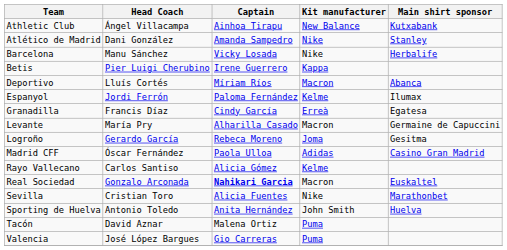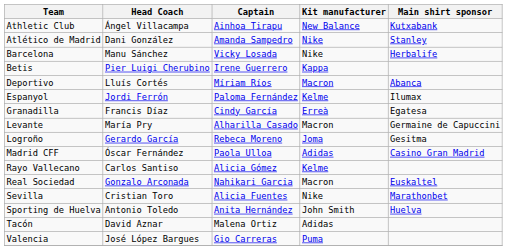 <table class="wikitable sortable" style="text-align: left;">
 <tr>
 <th>Team</th>
 <th>Head Coach</th>
 <th>Captain</th>
 <th>Kit manufacturer</th>
 <th>Main shirt sponsor</th>
 </tr>
 <tr>
 <td>Athletic Club</td>
 <td>Ángel Villacampa</td>
 <td><a href='#'>Ainhoa Tirapu</a></td>
 <td><a href='#'>New Balance</a></td>
 <td><a href='#'>Kutxabank</a></td>
 </tr>
 <tr>
 <td>Atlético de Madrid</td>
 <td>Dani González</td>
 <td><a href='#'>Amanda Sampedro</a></td>
 <td><a href='#'>Nike</a></td>
 <td><a href='#'>Stanley</a></td>
 </tr>
 <tr>
 <td>Barcelona</td>
 <td>Manu Sánchez</td>
 <td><a href='#'>Vicky Losada</a></td>
 <td>Nike</td>
 <td><a href='#'>Herbalife</a></td>
 </tr>
 <tr>
 <td>Betis</td>
 <td><a href='#'>Pier Luigi Cherubino</a></td>
 <td><a href='#'>Irene Guerrero</a></td>
 <td><a href='#'>Kappa</a></td>
 <td></td>
 </tr>
 <tr>
 <td>Deportivo</td>
 <td>Lluís Cortés</td>
 <td><a href='#'>Míriam Ríos</a></td>
 <td><a href='#'>Macron</a></td>
 <td><a href='#'>Abanca</a></td>
 </tr>
 <tr>
 <td>Espanyol</td>
 <td><a href='#'>Jordi Ferrón</a></td>
 <td><a href='#'>Paloma Fernández</a></td>
 <td><a href='#'>Kelme</a></td>
 <td>Ilumax</td>
 </tr>
 <tr>
 <td>Granadilla</td>
 <td>Francis Díaz</td>
 <td><a href='#'>Cindy García</a></td>
 <td><a href='#'>Erreà</a></td>
 <td>Egatesa</td>
 </tr>
 <tr>
 <td>Levante</td>
 <td>María Pry</td>
 <td><a href='#'>Alharilla Casado</a></td>
 <td>Macron</td>
 <td>Germaine de Capuccini</td>
 </tr>
 <tr>
 <td>Logroño</td>
 <td><a href='#'>Gerardo García</a></td>
 <td><a href='#'>Rebeca Moreno</a></td>
 <td><a href='#'>Joma</a></td>
 <td>Gesitma</td>
 </tr>
 <tr>
 <td>Madrid CFF</td>
 <td>Óscar Fernández</td>
 <td><a href='#'>Paola Ulloa</a></td>
 <td><a href='#'>Adidas</a></td>
 <td><a href='#'>Casino Gran Madrid</a></td>
 </tr>
 <tr>
 <td>Rayo Vallecano</td>
 <td>Carlos Santiso</td>
 <td><a href='#'>Alicia Gómez</a></td>
 <td><a href='#'>Kelme</a></td>
 <td></td>
 </tr>
 <tr>
 <td>Real Sociedad</td>
 <td><a href='#'>Gonzalo Arconada</a></td>
-<td><strong><a href='#'>Nahikari Garcia</a></strong></td>
+<td><a href='#'>Nahikari Garcia</a></td>
 <td>Macron</td>
 <td><a href='#'>Euskaltel</a></td>
 </tr>
 <tr>
 <td>Sevilla</td>
 <td>Cristian Toro</td>
 <td><a href='#'>Alicia Fuentes</a></td>
 <td>Nike</td>
 <td><a href='#'>Marathonbet</a></td>
 </tr>
 <tr>
 <td>Sporting de Huelva</td>
 <td>Antonio Toledo</td>
 <td><a href='#'>Anita Hernández</a></td>
 <td>John Smith</td>
 <td><a href='#'>Huelva</a></td>
 </tr>
 <tr>
 <td>Tacón</td>
 <td>David Aznar</td>
 <td>Malena Ortiz</td>
-<td><a href='#'>Puma</a></td>
+<td>Adidas</td>
 <td></td>
 </tr>
 <tr>
 <td>Valencia</td>
 <td>José López Bargues</td>
 <td><a href='#'>Gio Carreras</a></td>
 <td><a href='#'>Puma</a></td>
 <td></td>
 </tr>
 <tr>
 </tr>
 </table>
